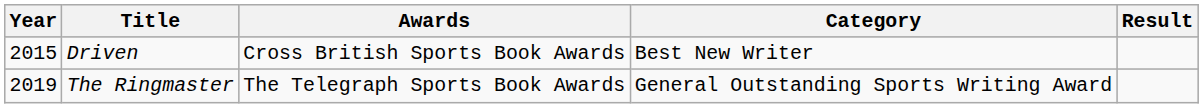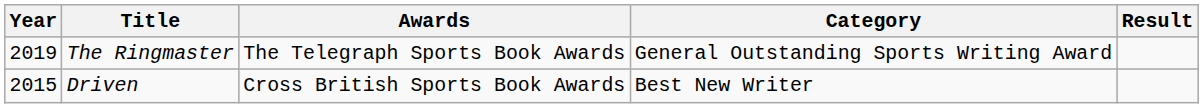 <table class="wikitable">
 <tr>
 <th>Year</th>
 <th>Title</th>
 <th>Awards</th>
 <th>Category</th>
 <th>Result</th>
 </tr>
 <tr>
+<td>2019</td>
+<td><em>The Ringmaster</em></td>
+<td>The Telegraph Sports Book Awards</td>
+<td>General Outstanding Sports Writing Award</td>
+<td></td>
+</tr>
+<tr>
 <td>2015</td>
 <td><em>Driven</em></td>
 <td>Cross British Sports Book Awards</td>
 <td>Best New Writer</td>
 <td></td>
 </tr>
-<tr>
-<td>2019</td>
-<td><em>The Ringmaster</em></td>
-<td>The Telegraph Sports Book Awards</td>
-<td>General Outstanding Sports Writing Award</td>
-<td></td>
-</tr>
 </table>
